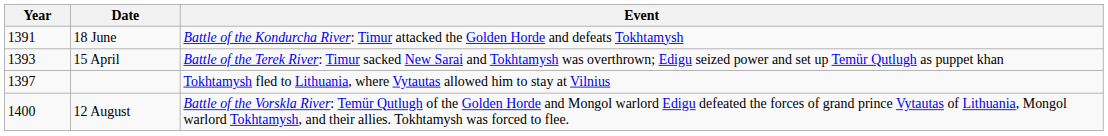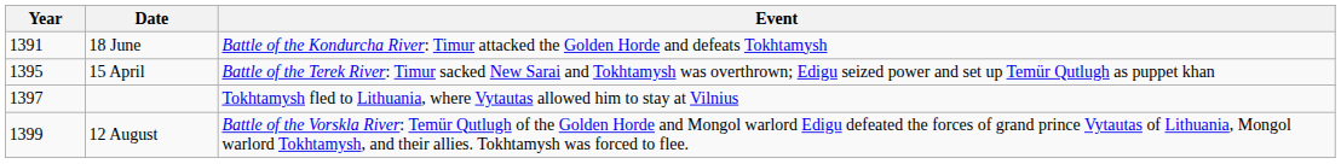 <table class="wikitable" width="100%">
 <tr>
 <th style="width:6%">Year</th>
 <th style="width:10%">Date</th>
 <th>Event</th>
 </tr>
 <tr>
 <td>1391</td>
 <td>18 June</td>
 <td><em><a href='#'>Battle of the Kondurcha River</a></em>: <a href='#'>Timur</a> attacked the <a href='#'>Golden Horde</a> and defeats <a href='#'>Tokhtamysh</a></td>
 </tr>
 <tr>
-<td>1393</td>
+<td>1395</td>
 <td>15 April</td>
 <td><em><a href='#'>Battle of the Terek River</a></em>: <a href='#'>Timur</a> sacked <a href='#'>New Sarai</a> and <a href='#'>Tokhtamysh</a> was overthrown; <a href='#'>Edigu</a> seized power and set up <a href='#'>Temür Qutlugh</a> as puppet khan</td>
 </tr>
 <tr>
 <td>1397</td>
 <td></td>
 <td><a href='#'>Tokhtamysh</a> fled to <a href='#'>Lithuania</a>, where <a href='#'>Vytautas</a> allowed him to stay at <a href='#'>Vilnius</a></td>
 </tr>
 <tr>
-<td>1400</td>
+<td>1399</td>
 <td>12 August</td>
 <td><em><a href='#'>Battle of the Vorskla River</a></em>: <a href='#'>Temür Qutlugh</a> of the <a href='#'>Golden Horde</a> and Mongol warlord <a href='#'>Edigu</a> defeated the forces of grand prince <a href='#'>Vytautas</a> of <a href='#'>Lithuania</a>, Mongol warlord <a href='#'>Tokhtamysh</a>, and their allies. Tokhtamysh was forced to flee.</td>
 </tr>
 </table>
